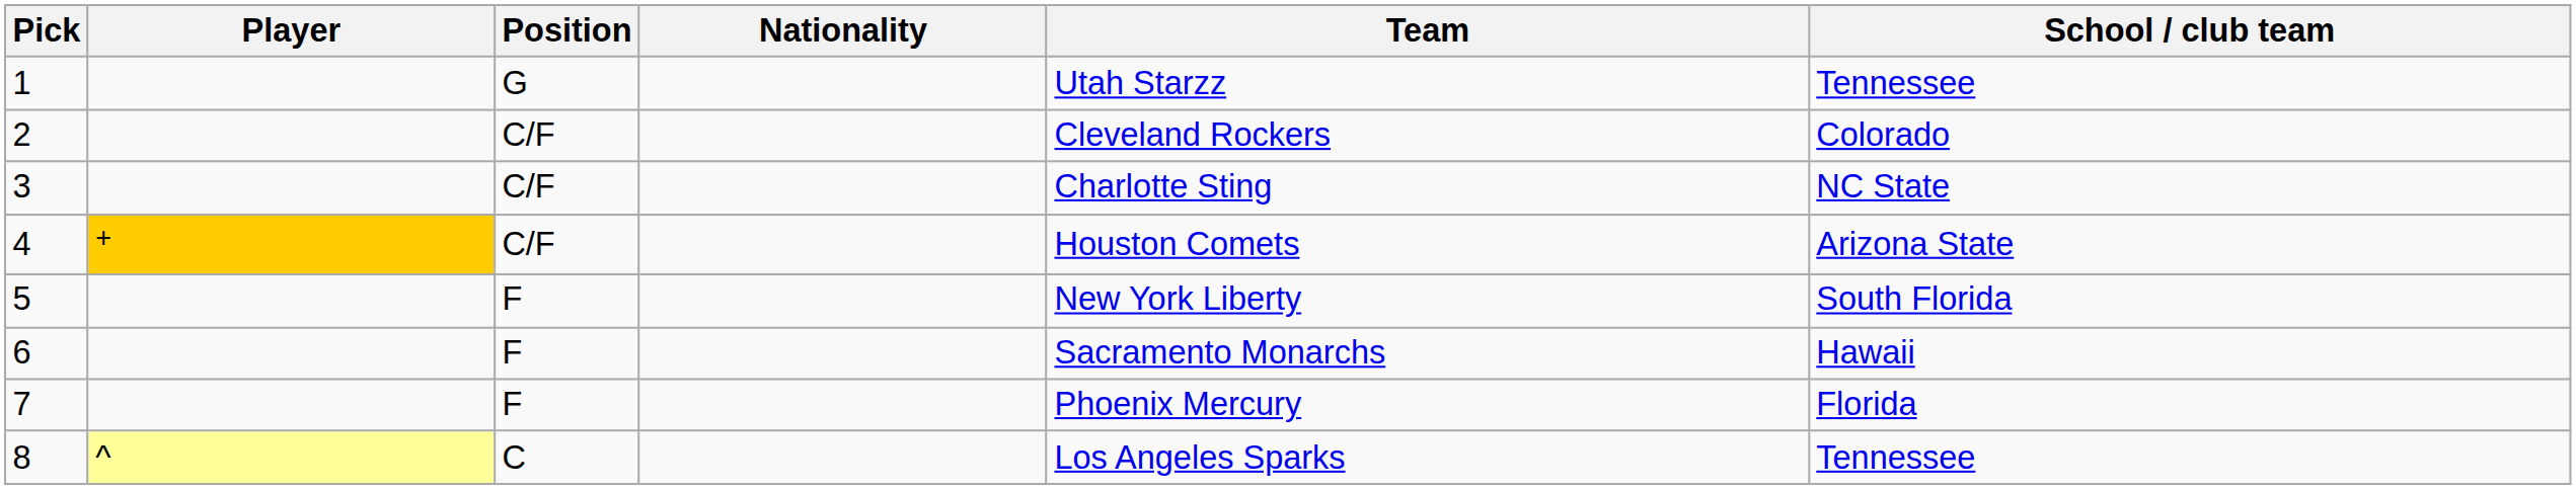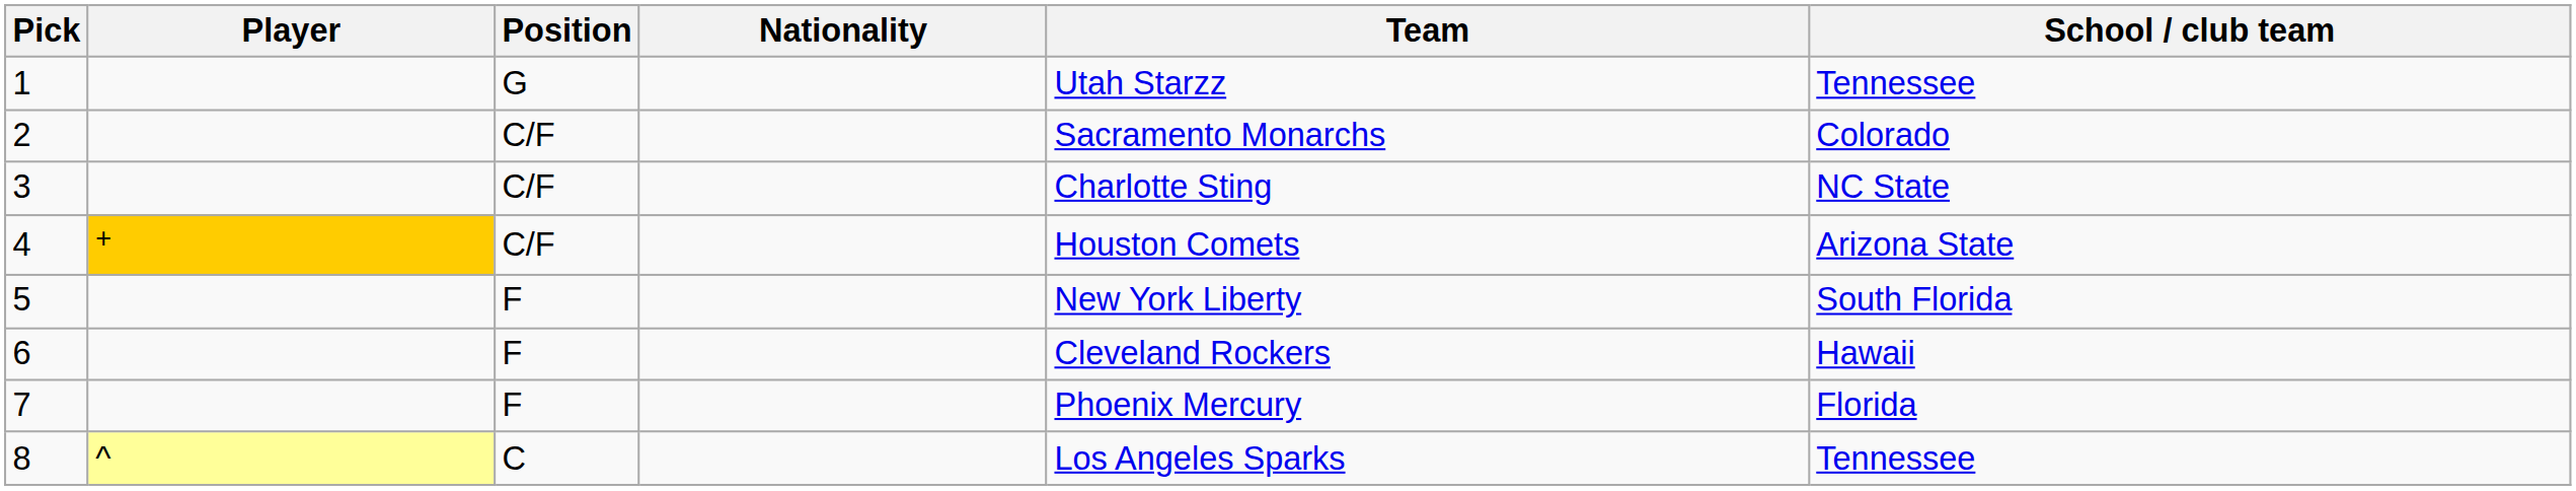 <table class="wikitable sortable sortable">
 <tr>
 <th style="width:1%;">Pick</th>
 <th style="width:16%;">Player</th>
 <th style="width:1%;">Position</th>
 <th style="width:16%;">Nationality</th>
 <th style="width:30%;">Team</th>
 <th style="width:30%;">School / club team</th>
 </tr>
 <tr>
 <td>1</td>
 <td></td>
 <td>G</td>
 <td></td>
 <td><a href='#'>Utah Starzz</a></td>
 <td><a href='#'>Tennessee</a></td>
 </tr>
 <tr>
 <td>2</td>
 <td></td>
 <td>C/F</td>
 <td></td>
-<td><a href='#'>Cleveland Rockers</a></td>
+<td><a href='#'>Sacramento Monarchs</a></td>
 <td><a href='#'>Colorado</a></td>
 </tr>
 <tr>
 <td>3</td>
 <td></td>
 <td>C/F</td>
 <td></td>
 <td><a href='#'>Charlotte Sting</a></td>
 <td><a href='#'>NC State</a></td>
 </tr>
 <tr>
 <td>4</td>
 <td bgcolor="#FFCC00"> <sup>+</sup></td>
 <td>C/F</td>
 <td></td>
 <td><a href='#'>Houston Comets</a></td>
 <td><a href='#'>Arizona State</a></td>
 </tr>
 <tr>
 <td>5</td>
 <td></td>
 <td>F</td>
 <td></td>
 <td><a href='#'>New York Liberty</a></td>
 <td><a href='#'>South Florida</a></td>
 </tr>
 <tr>
 <td>6</td>
 <td></td>
 <td>F</td>
 <td></td>
-<td><a href='#'>Sacramento Monarchs</a></td>
+<td><a href='#'>Cleveland Rockers</a></td>
 <td><a href='#'>Hawaii</a></td>
 </tr>
 <tr>
 <td>7</td>
 <td></td>
 <td>F</td>
 <td></td>
 <td><a href='#'>Phoenix Mercury</a></td>
 <td><a href='#'>Florida</a></td>
 </tr>
 <tr>
 <td>8</td>
 <td bgcolor=#FFFF99>^</td>
 <td>C</td>
 <td></td>
 <td><a href='#'>Los Angeles Sparks</a></td>
 <td><a href='#'>Tennessee</a></td>
 </tr>
 </table>
